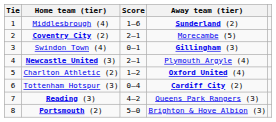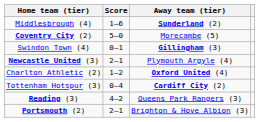 <table class="wikitable" style="text-align:center; font-size:85%">
 <tr>
-<th>Tie</th>
 <th>Home team (tier)</th>
 <th>Score</th>
 <th>Away team (tier)</th>
 <th></th>
 </tr>
 <tr>
-<td>1</td>
 <td><a href='#'>Middlesbrough</a> (4)</td>
 <td>1–6</td>
 <td><strong><a href='#'>Sunderland</a></strong> (2)</td>
 <td></td>
 </tr>
 <tr>
-<td>2</td>
 <td><strong><a href='#'>Coventry City</a></strong> (2)</td>
-<td>2–1</td>
+<td>5–0</td>
 <td><a href='#'>Morecambe</a> (5)</td>
 <td></td>
 </tr>
 <tr>
-<td>3</td>
 <td><a href='#'>Swindon Town</a> (4)</td>
 <td>0–1 </td>
 <td><strong><a href='#'>Gillingham</a></strong> (3)</td>
 <td></td>
 </tr>
 <tr>
-<td>4</td>
 <td><strong><a href='#'>Newcastle United</a></strong> (3)</td>
 <td>2–1</td>
 <td><a href='#'>Plymouth Argyle</a> (4)</td>
 <td></td>
 </tr>
 <tr>
-<td>5</td>
 <td><a href='#'>Charlton Athletic</a> (2)</td>
 <td>1–2</td>
 <td><strong><a href='#'>Oxford United</a></strong> (4)</td>
 <td></td>
 </tr>
 <tr>
-<td>6</td>
 <td><a href='#'>Tottenham Hotspur</a> (3)</td>
 <td>0–4</td>
 <td><strong><a href='#'>Cardiff City</a></strong> (2)</td>
 <td></td>
 </tr>
 <tr>
-<td>7</td>
 <td><strong><a href='#'>Reading</a></strong> (3)</td>
 <td>4–2</td>
 <td><a href='#'>Queens Park Rangers</a> (3)</td>
 <td></td>
 </tr>
 <tr>
-<td>8</td>
 <td><strong><a href='#'>Portsmouth</a></strong> (2)</td>
-<td>5–0</td>
+<td>2–1</td>
 <td><a href='#'>Brighton & Hove Albion</a> (3)</td>
 <td></td>
 </tr>
 </table>
